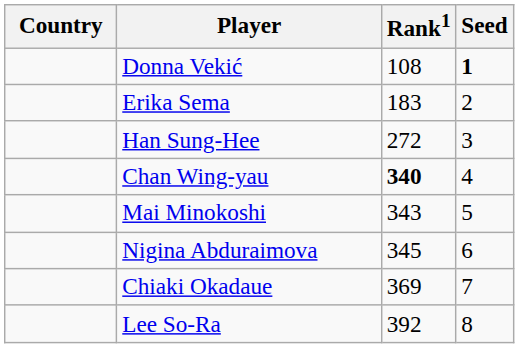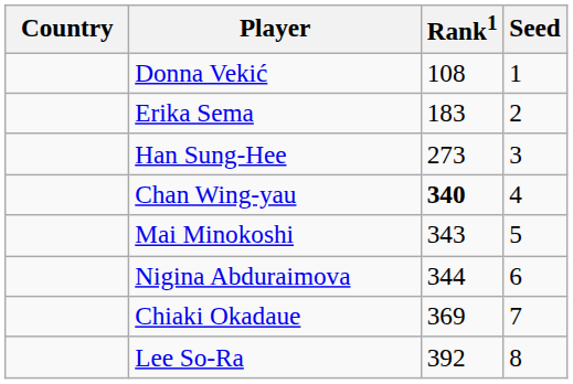 <table class="sortable wikitable">
 <tr>
 <th width="70">Country</th>
 <th width="175">Player</th>
 <th>Rank<sup>1</sup></th>
 <th>Seed</th>
 </tr>
 <tr>
 <td></td>
 <td><a href='#'>Donna Vekić</a></td>
 <td>108</td>
-<td><strong>1</strong></td>
+<td>1</td>
 </tr>
 <tr>
 <td></td>
 <td><a href='#'>Erika Sema</a></td>
 <td>183</td>
 <td>2</td>
 </tr>
 <tr>
 <td></td>
 <td><a href='#'>Han Sung-Hee</a></td>
-<td>272</td>
+<td>273</td>
 <td>3</td>
 </tr>
 <tr>
 <td></td>
 <td><a href='#'>Chan Wing-yau</a></td>
 <td><strong>340</strong></td>
 <td>4</td>
 </tr>
 <tr>
 <td></td>
 <td><a href='#'>Mai Minokoshi</a></td>
 <td>343</td>
 <td>5</td>
 </tr>
 <tr>
 <td></td>
 <td><a href='#'>Nigina Abduraimova</a></td>
-<td>345</td>
+<td>344</td>
 <td>6</td>
 </tr>
 <tr>
 <td></td>
 <td><a href='#'>Chiaki Okadaue</a></td>
 <td>369</td>
 <td>7</td>
 </tr>
 <tr>
 <td></td>
 <td><a href='#'>Lee So-Ra</a></td>
 <td>392</td>
 <td>8</td>
 </tr>
 </table>
